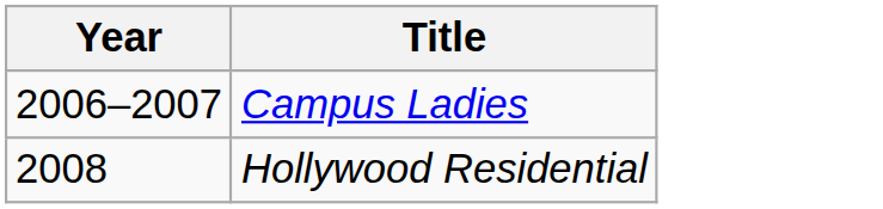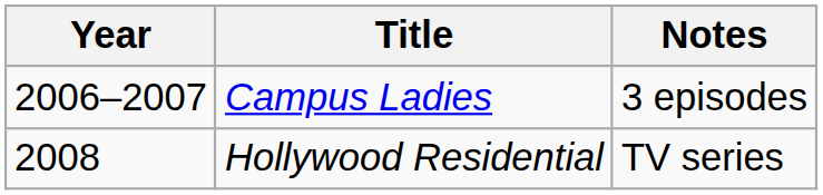 <table class="wikitable">
 <tr>
 <th>Year</th>
 <th>Title</th>
+<th>Notes</th>
 </tr>
 <tr>
 <td>2006–2007</td>
 <td><em><a href='#'>Campus Ladies</a></em></td>
+<td>3 episodes</td>
 </tr>
 <tr>
 <td>2008</td>
 <td><em>Hollywood Residential</em></td>
+<td>TV series</td>
 </tr>
 </table>
